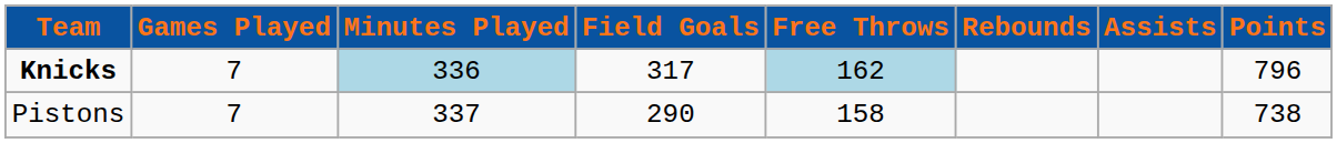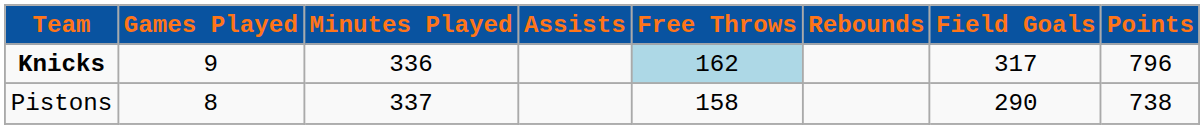 <table class="wikitable">
 <tr>
 <th style="color:#FF7518; background:#0953a0;">Team</th>
 <th style="color:#FF7518; background:#0953a0;">Games Played</th>
 <th style="color:#FF7518; background:#0953a0;">Minutes Played</th>
-<th style="color:#FF7518; background:#0953a0;">Field Goals</th>
+<th style="color:#FF7518; background:#0953a0;">Assists</th>
 <th style="color:#FF7518; background:#0953a0;">Free Throws</th>
 <th style="color:#FF7518; background:#0953a0;">Rebounds</th>
-<th style="color:#FF7518; background:#0953a0;">Assists</th>
+<th style="color:#FF7518; background:#0953a0;">Field Goals</th>
 <th style="color:#FF7518; background:#0953a0;">Points</th>
 </tr>
 <tr align="center">
 <td><strong>Knicks</strong></td>
-<td>7</td>
-<td style="background: lightblue;">336</td>
-<td>317</td>
+<td>9</td>
+<td>336</td>
+<td></td>
 <td style="background: lightblue;">162</td>
 <td></td>
-<td></td>
+<td>317</td>
 <td>796</td>
 </tr>
 <tr align="center">
 <td>Pistons</td>
-<td>7</td>
+<td>8</td>
 <td>337</td>
-<td>290</td>
+<td></td>
 <td>158</td>
 <td></td>
-<td></td>
+<td>290</td>
 <td>738</td>
 </tr>
 </table>
